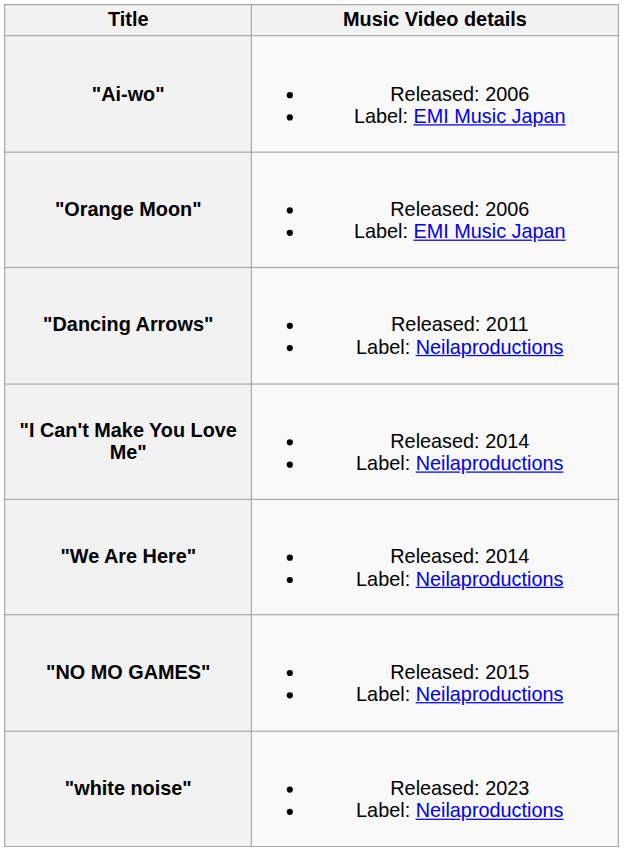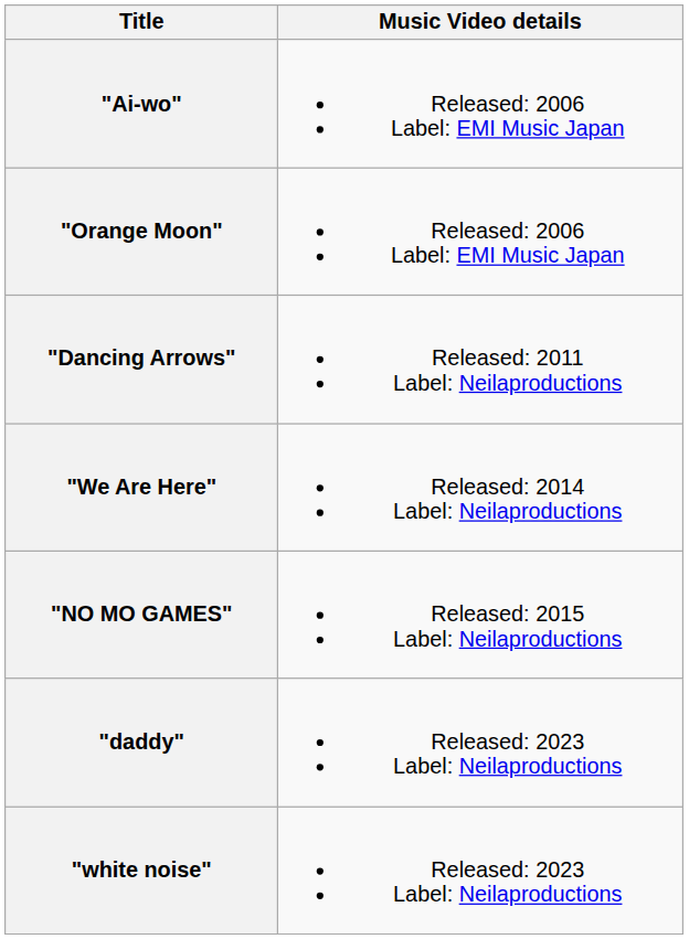 <table class="wikitable plainrowheaders" style="text-align:center;">
 <tr>
 <th scope="col" style="width:12em;">Title</th>
 <th scope="col" style="width:18em;">Music Video details</th>
 </tr>
 <tr>
 <th scope="row">"Ai-wo"</th>
 <td><br><ul><li>Released: 2006</li><li>Label: <a href='#'>EMI Music Japan</a></li></ul></td>
 </tr>
 <tr>
 <th scope="row">"Orange Moon"</th>
 <td><br><ul><li>Released: 2006</li><li>Label: <a href='#'>EMI Music Japan</a></li></ul></td>
 </tr>
 <tr>
 <th scope="row">"Dancing Arrows"</th>
 <td><br><ul><li>Released: 2011</li><li>Label: <a href='#'>Neilaproductions</a></li></ul></td>
 </tr>
 <tr>
-<th scope="row">"I Can't Make You Love Me"</th>
-<td><br><ul><li>Released: 2014</li><li>Label: <a href='#'>Neilaproductions</a></li></ul></td>
-</tr>
-<tr>
 <th scope="row">"We Are Here"</th>
 <td><br><ul><li>Released: 2014</li><li>Label: <a href='#'>Neilaproductions</a></li></ul></td>
 </tr>
 <tr>
 <th scope="row">"NO MO GAMES"</th>
 <td><br><ul><li>Released: 2015</li><li>Label: <a href='#'>Neilaproductions</a></li></ul></td>
 </tr>
 <tr>
+<th scope="row">"daddy"</th>
+<td><br><ul><li>Released: 2023</li><li>Label: <a href='#'>Neilaproductions</a></li></ul></td>
+</tr>
+<tr>
 <th scope="row">"white noise"</th>
 <td><br><ul><li>Released: 2023</li><li>Label: <a href='#'>Neilaproductions</a></li></ul></td>
 </tr>
 </table>
